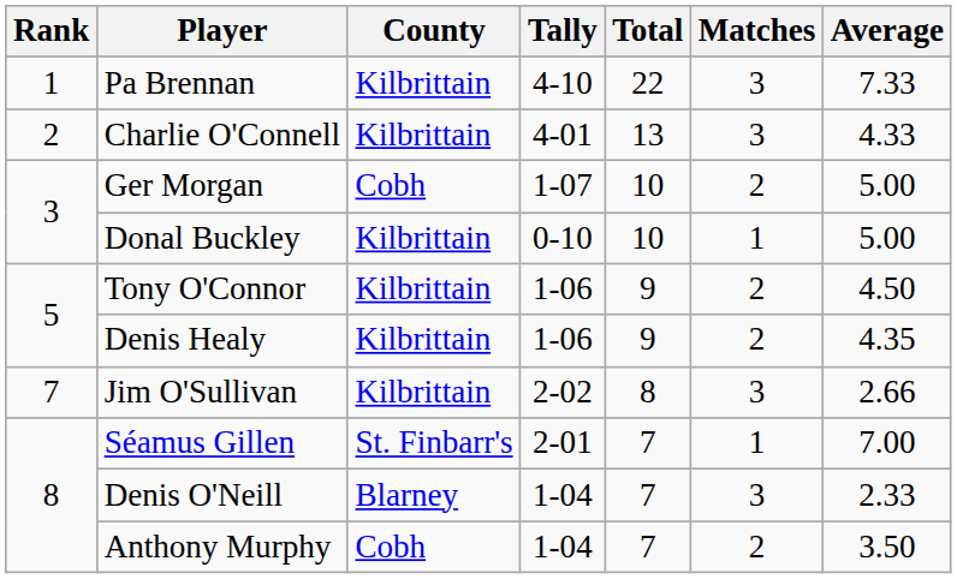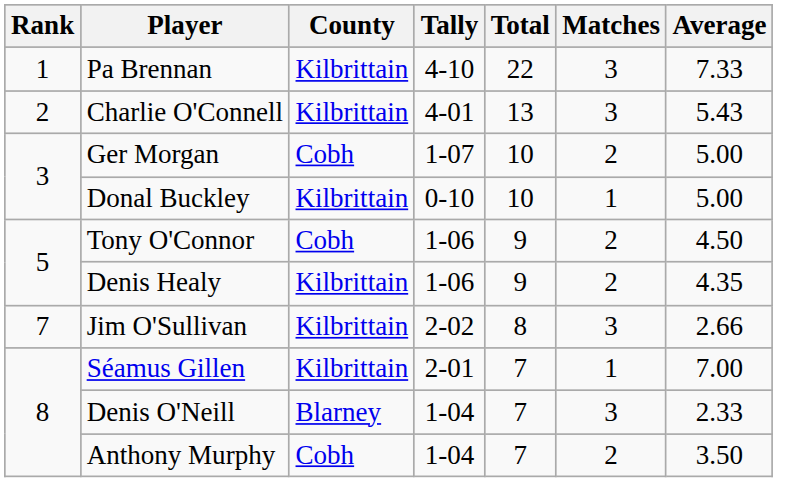 <table class="wikitable">
 <tr>
 <th>Rank</th>
 <th>Player</th>
 <th>County</th>
 <th>Tally</th>
 <th>Total</th>
 <th>Matches</th>
 <th>Average</th>
 </tr>
 <tr>
 <td rowspan=1 align=center>1</td>
 <td>Pa Brennan</td>
 <td><a href='#'>Kilbrittain</a></td>
 <td align=center>4-10</td>
 <td align=center>22</td>
 <td align=center>3</td>
 <td align=center>7.33</td>
 </tr>
 <tr>
 <td rowspan=1 align=center>2</td>
 <td>Charlie O'Connell</td>
 <td><a href='#'>Kilbrittain</a></td>
 <td align=center>4-01</td>
 <td align=center>13</td>
 <td align=center>3</td>
-<td align=center>4.33</td>
+<td align=center>5.43</td>
 </tr>
 <tr>
 <td rowspan=2 align=center>3</td>
 <td>Ger Morgan</td>
 <td><a href='#'>Cobh</a></td>
 <td align=center>1-07</td>
 <td align=center>10</td>
 <td align=center>2</td>
 <td align=center>5.00</td>
 </tr>
 <tr>
 <td>Donal Buckley</td>
 <td><a href='#'>Kilbrittain</a></td>
 <td align=center>0-10</td>
 <td align=center>10</td>
 <td align=center>1</td>
 <td align=center>5.00</td>
 </tr>
 <tr>
 <td rowspan=2 align=center>5</td>
 <td>Tony O'Connor</td>
-<td><a href='#'>Kilbrittain</a></td>
+<td><a href='#'>Cobh</a></td>
 <td align=center>1-06</td>
 <td align=center>9</td>
 <td align=center>2</td>
 <td align=center>4.50</td>
 </tr>
 <tr>
 <td>Denis Healy</td>
 <td><a href='#'>Kilbrittain</a></td>
 <td align=center>1-06</td>
 <td align=center>9</td>
 <td align=center>2</td>
 <td align=center>4.35</td>
 </tr>
 <tr>
 <td rowspan=1 align=center>7</td>
 <td>Jim O'Sullivan</td>
 <td><a href='#'>Kilbrittain</a></td>
 <td align=center>2-02</td>
 <td align=center>8</td>
 <td align=center>3</td>
 <td align=center>2.66</td>
 </tr>
 <tr>
 <td rowspan=3 align=center>8</td>
 <td><a href='#'>Séamus Gillen</a></td>
-<td><a href='#'>St. Finbarr's</a></td>
+<td><a href='#'>Kilbrittain</a></td>
 <td align=center>2-01</td>
 <td align=center>7</td>
 <td align=center>1</td>
 <td align=center>7.00</td>
 </tr>
 <tr>
 <td>Denis O'Neill</td>
 <td><a href='#'>Blarney</a></td>
 <td align=center>1-04</td>
 <td align=center>7</td>
 <td align=center>3</td>
 <td align=center>2.33</td>
 </tr>
 <tr>
 <td>Anthony Murphy</td>
 <td><a href='#'>Cobh</a></td>
 <td align=center>1-04</td>
 <td align=center>7</td>
 <td align=center>2</td>
 <td align=center>3.50</td>
 </tr>
 </table>
